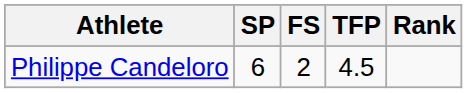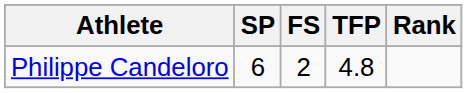 <table class="wikitable" border="1" style="font-size:90%">
 <tr>
 <th>Athlete</th>
 <th>SP</th>
 <th>FS</th>
 <th>TFP</th>
 <th>Rank</th>
 </tr>
 <tr align=center>
 <td align=left><a href='#'>Philippe Candeloro</a></td>
 <td>6</td>
 <td>2</td>
-<td>4.5</td>
+<td>4.8</td>
 <td></td>
 </tr>
 </table>
